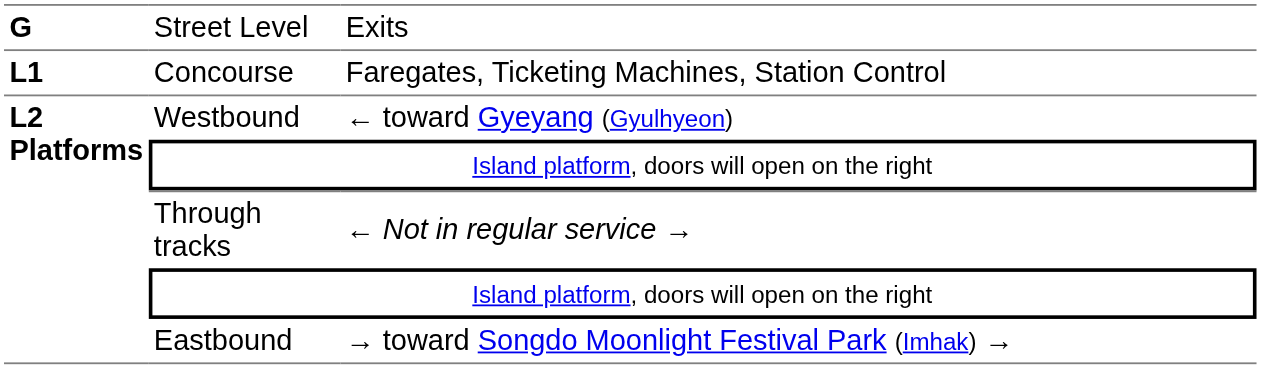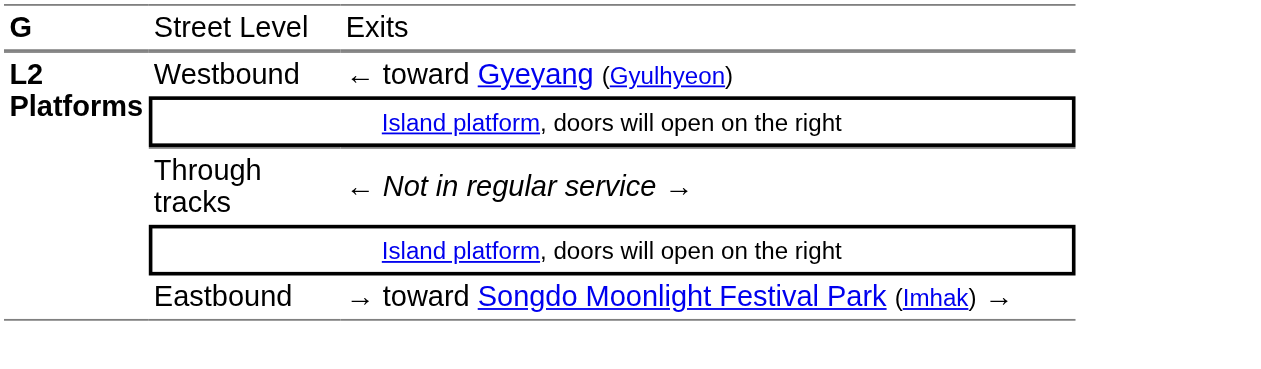 <table table border=0 cellspacing=0 cellpadding=3>
 <tr>
 <td style="border-top:solid 1px gray;border-bottom:solid 1px gray;" width=50 valign=top><strong>G</strong></td>
 <td style="border-top:solid 1px gray;border-bottom:solid 1px gray;" width=100 valign=top>Street Level</td>
 <td style="border-top:solid 1px gray;border-bottom:solid 1px gray;" width=400 valign=top>Exits</td>
-</tr>
-<tr>
-<td style="border-bottom:solid 0 gray;" width=50 valign=top><strong>L1</strong></td>
-<td style="border-bottom:solid 0 gray;" width=100 valign=top>Concourse</td>
-<td style="border-bottom:solid 0 gray;" width=500 valign=top>Faregates, Ticketing Machines, Station Control</td>
 </tr>
 <tr>
 <td style="border-top:solid 1px gray;border-bottom:solid 1px gray;" rowspan=5 valign=top><strong>L2<br>Platforms</strong></td>
 <td style="border-top:solid 1px gray;">Westbound</td>
 <td style="border-top:solid 1px gray;">←  toward <a href='#'>Gyeyang</a> <small>(<a href='#'>Gyulhyeon</a>)</small></td>
 </tr>
 <tr>
 <td style="border-top:solid 2px black;border-right:solid 2px black;border-left:solid 2px black;border-bottom:solid 2px black;text-align:center;" colspan=2><small><a href='#'>Island platform</a>, doors will open on the right</small></td>
 </tr>
 <tr>
 <td style="border-top:solid 1px gray;">Through tracks</td>
 <td style="border-top:solid 1px gray;">← <em>Not in regular service</em> →</td>
 </tr>
 <tr>
 <td style="border-top:solid 2px black;border-right:solid 2px black;border-left:solid 2px black;border-bottom:solid 2px black;text-align:center;" colspan=2><small><a href='#'>Island platform</a>, doors will open on the right</small></td>
 </tr>
 <tr>
 <td style="border-bottom:solid 1px gray;">Eastbound</td>
 <td style="border-bottom:solid 1px gray;"><span>→</span>  toward <a href='#'>Songdo Moonlight Festival Park</a> <small>(<a href='#'>Imhak</a>)</small> →</td>
 </tr>
 </table>
